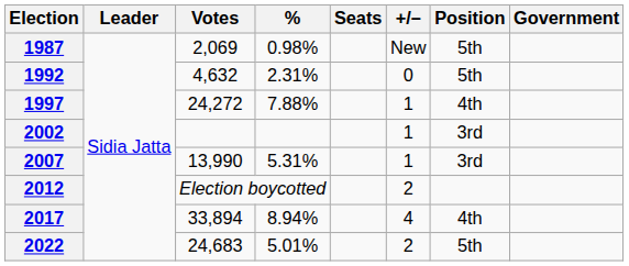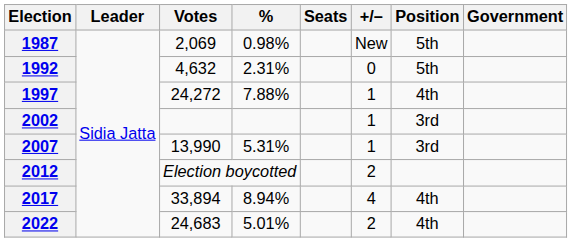 <table class=wikitable style=text-align:center>
 <tr>
 <th>Election</th>
 <th>Leader</th>
 <th>Votes</th>
 <th>%</th>
 <th>Seats</th>
 <th>+/–</th>
 <th>Position</th>
 <th>Government</th>
 </tr>
 <tr>
 <th><a href='#'>1987</a></th>
 <td rowspan=8><a href='#'>Sidia Jatta</a></td>
 <td>2,069</td>
 <td>0.98%</td>
 <td></td>
 <td>New</td>
 <td> 5th</td>
 <td></td>
 </tr>
 <tr>
 <th><a href='#'>1992</a></th>
 <td>4,632</td>
 <td>2.31%</td>
 <td></td>
 <td> 0</td>
 <td> 5th</td>
 <td></td>
 </tr>
 <tr>
 <th><a href='#'>1997</a></th>
 <td>24,272</td>
 <td>7.88%</td>
 <td></td>
 <td> 1</td>
 <td> 4th</td>
 <td></td>
 </tr>
 <tr>
 <th><a href='#'>2002</a></th>
 <td></td>
 <td></td>
 <td></td>
 <td> 1</td>
 <td> 3rd</td>
 <td></td>
 </tr>
 <tr>
 <th><a href='#'>2007</a></th>
 <td>13,990</td>
 <td>5.31%</td>
 <td></td>
 <td> 1</td>
 <td> 3rd</td>
 <td></td>
 </tr>
 <tr>
 <th><a href='#'>2012</a></th>
 <td colspan="2"><em>Election boycotted</em></td>
 <td></td>
 <td> 2</td>
 <td></td>
 <td></td>
 </tr>
 <tr>
 <th><a href='#'>2017</a></th>
 <td>33,894</td>
 <td>8.94%</td>
 <td></td>
 <td> 4</td>
 <td> 4th</td>
 <td></td>
 </tr>
 <tr>
 <th><a href='#'>2022</a></th>
 <td>24,683</td>
 <td>5.01%</td>
 <td></td>
 <td> 2</td>
-<td> 5th</td>
+<td> 4th</td>
 <td></td>
 </tr>
 </table>
